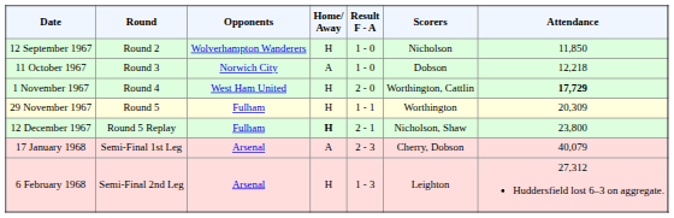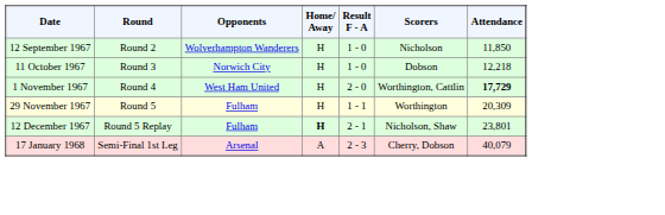 <table border="2" cellpadding="4" style="border-collapse:collapse; text-align:center; font-size:smaller;">
 <tr style="background:#f0f6ff;">
 <th><strong>Date</strong></th>
 <th><strong>Round</strong></th>
 <th><strong>Opponents</strong></th>
 <th><strong>Home/<br>Away</strong></th>
 <th><strong>Result<br>F - A</strong></th>
 <th><strong>Scorers</strong></th>
 <th><strong>Attendance</strong></th>
 </tr>
 <tr bgcolor="#ddffdd">
 <td>12 September 1967</td>
 <td>Round 2</td>
 <td><a href='#'>Wolverhampton Wanderers</a></td>
 <td>H</td>
 <td>1 - 0</td>
 <td>Nicholson</td>
 <td>11,850</td>
 </tr>
 <tr bgcolor="#ddffdd">
 <td>11 October 1967</td>
 <td>Round 3</td>
 <td><a href='#'>Norwich City</a></td>
-<td>A</td>
+<td>H</td>
 <td>1 - 0</td>
 <td>Dobson</td>
 <td>12,218</td>
 </tr>
 <tr bgcolor="#ddffdd">
 <td>1 November 1967</td>
 <td>Round 4</td>
 <td><a href='#'>West Ham United</a></td>
 <td>H</td>
 <td>2 - 0</td>
 <td>Worthington, Cattlin</td>
 <td><strong>17,729</strong></td>
 </tr>
 <tr bgcolor="#ffffdd">
 <td>29 November 1967</td>
 <td>Round 5</td>
 <td><a href='#'>Fulham</a></td>
 <td>H</td>
 <td>1 - 1</td>
 <td>Worthington</td>
 <td>20,309</td>
 </tr>
 <tr bgcolor="#ddffdd">
 <td>12 December 1967</td>
 <td>Round 5 Replay</td>
 <td><a href='#'>Fulham</a></td>
 <td><strong>H</strong></td>
 <td>2 - 1</td>
 <td>Nicholson, Shaw</td>
-<td>23,800</td>
+<td>23,801</td>
 </tr>
 <tr bgcolor="#ffdddd">
 <td>17 January 1968</td>
 <td>Semi-Final 1st Leg</td>
 <td><a href='#'>Arsenal</a></td>
 <td>A</td>
 <td>2 - 3</td>
 <td>Cherry, Dobson</td>
 <td>40,079</td>
 </tr>
-<tr bgcolor="#ffdddd">
-<td>6 February 1968</td>
-<td>Semi-Final 2nd Leg</td>
-<td><a href='#'>Arsenal</a></td>
-<td>H</td>
-<td>1 - 3</td>
-<td>Leighton</td>
-<td>27,312<br><ul><li>Huddersfield lost 6–3 on aggregate.</li></ul></td>
-</tr>
 </table>
